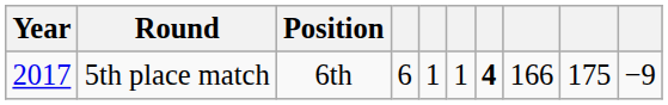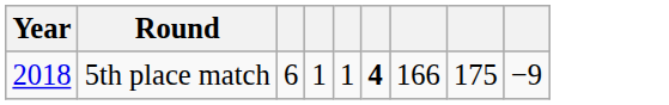 <table class="wikitable" style="text-align: center;">
 <tr>
 <th>Year</th>
 <th>Round</th>
-<th>Position</th>
 <th></th>
 <th></th>
 <th></th>
 <th></th>
 <th></th>
 <th></th>
 <th></th>
 </tr>
 <tr>
-<td> <a href='#'>2017</a></td>
+<td> <a href='#'>2018</a></td>
 <td>5th place match</td>
-<td>6th</td>
 <td>6</td>
 <td>1</td>
 <td>1</td>
 <td><strong>4</strong></td>
 <td>166</td>
 <td>175</td>
 <td>−9</td>
 </tr>
 </table>
